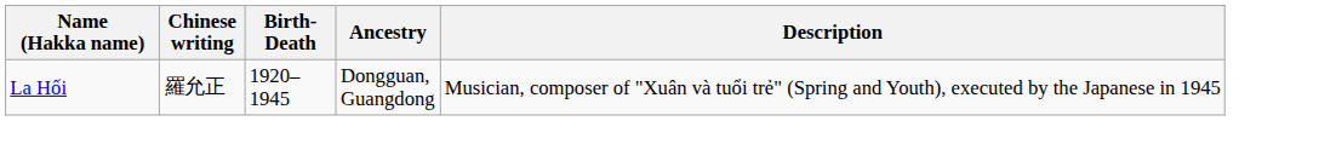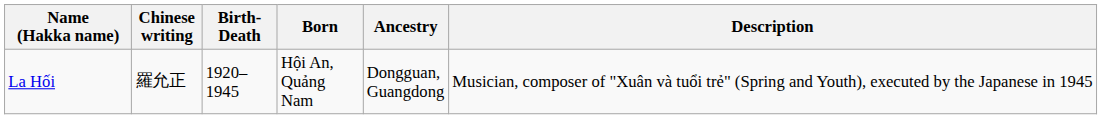 <table class="wikitable">
 <tr>
 <th width="115">Name<br>(Hakka name)</th>
 <th width="60">Chinese writing</th>
 <th width="65">Birth-Death</th>
+<th width="75">Born</th>
 <th width="75">Ancestry</th>
 <th>Description</th>
 </tr>
 <tr>
 <td><a href='#'>La Hối</a></td>
 <td>羅允正</td>
 <td>1920–1945</td>
+<td>Hội An, Quảng Nam</td>
 <td>Dongguan, Guangdong</td>
 <td>Musician, composer of "Xuân và tuổi trẻ" (Spring and Youth), executed by the Japanese in 1945</td>
 </tr>
 </table>
